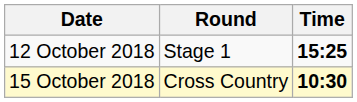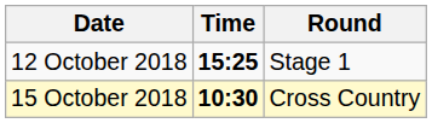 <table class="wikitable">
 <tr>
 <th>Date</th>
+<th>Time</th>
 <th>Round</th>
-<th>Time</th>
 </tr>
 <tr>
 <td>12 October 2018</td>
+<td><strong>15:25</strong></td>
 <td>Stage 1</td>
-<td><strong>15:25</strong></td>
 </tr>
 <tr>
 <td style=background:lemonchiffon>15 October 2018</td>
+<td style=background:lemonchiffon><strong>10:30</strong></td>
 <td style=background:lemonchiffon>Cross Country</td>
-<td style=background:lemonchiffon><strong>10:30</strong></td>
 </tr>
 </table>
